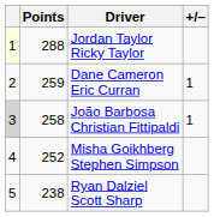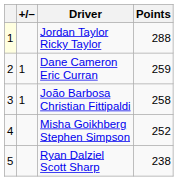 <table class="wikitable" style="font-size: 95%;">
 <tr>
 <th scope="col"></th>
+<th scope="col">+/–</th>
+<th scope="col">Driver</th>
 <th scope="col">Points</th>
-<th scope="col">Driver</th>
-<th scope="col">+/–</th>
 </tr>
 <tr>
 <td align=center style="background: lightyellow;">1</td>
+<td align="left"></td>
+<td> <a href='#'>Jordan Taylor</a><br> <a href='#'>Ricky Taylor</a></td>
 <td align=right>288</td>
-<td> <a href='#'>Jordan Taylor</a><br> <a href='#'>Ricky Taylor</a></td>
-<td align="left"></td>
 </tr>
 <tr>
 <td align=center>2</td>
+<td align="left"> 1</td>
+<td> <a href='#'>Dane Cameron</a><br> <a href='#'>Eric Curran</a></td>
 <td align=right>259</td>
-<td> <a href='#'>Dane Cameron</a><br> <a href='#'>Eric Curran</a></td>
-<td align="left"> 1</td>
 </tr>
 <tr>
-<td align=center style="background: lightgrey;">3</td>
+<td align=center>3</td>
+<td align="left"> 1</td>
+<td> <a href='#'>João Barbosa</a><br> <a href='#'>Christian Fittipaldi</a></td>
 <td align=right>258</td>
-<td> <a href='#'>João Barbosa</a><br> <a href='#'>Christian Fittipaldi</a></td>
-<td align="left"> 1</td>
 </tr>
 <tr>
 <td align=center>4</td>
+<td align="left"></td>
+<td> <a href='#'>Misha Goikhberg</a><br> <a href='#'>Stephen Simpson</a></td>
 <td align=right>252</td>
-<td> <a href='#'>Misha Goikhberg</a><br> <a href='#'>Stephen Simpson</a></td>
-<td align="left"></td>
 </tr>
 <tr>
 <td align=center>5</td>
+<td align="left"></td>
+<td> <a href='#'>Ryan Dalziel</a><br> <a href='#'>Scott Sharp</a></td>
 <td align=right>238</td>
-<td> <a href='#'>Ryan Dalziel</a><br> <a href='#'>Scott Sharp</a></td>
-<td align="left"></td>
 </tr>
 </table>
